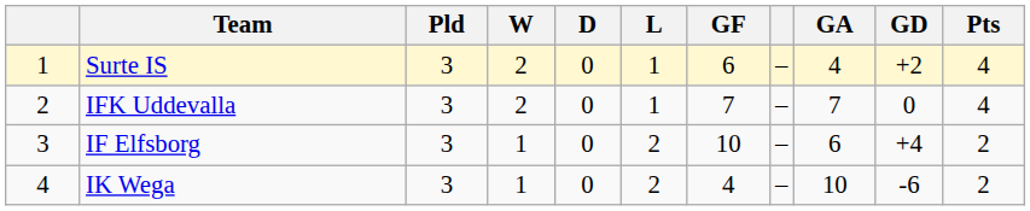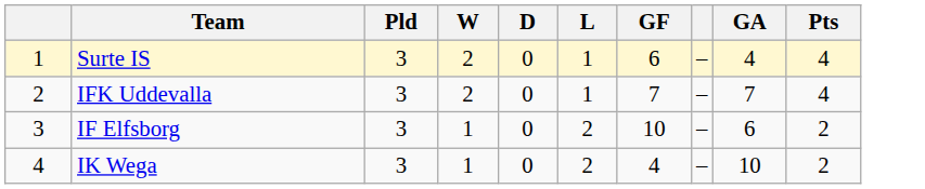 <table class="wikitable" style="text-align: center;">
 <tr>
 <th style="width: 40px;"></th>
 <th style="width: 200px;">Team</th>
 <th style="width: 45px;">Pld</th>
 <th style="width: 35px;">W</th>
 <th style="width: 35px;">D</th>
 <th style="width: 35px;">L</th>
 <th style="width: 45px;">GF</th>
 <th></th>
 <th style="width: 45px;">GA</th>
-<th style="width: 35px;">GD</th>
 <th style="width: 45px;">Pts</th>
 </tr>
 <tr style="background: #fff8d1">
 <td>1</td>
 <td style="text-align: left;"><a href='#'>Surte IS</a></td>
 <td>3</td>
 <td>2</td>
 <td>0</td>
 <td>1</td>
 <td>6</td>
 <td>–</td>
 <td>4</td>
-<td>+2</td>
 <td>4</td>
 </tr>
 <tr>
 <td>2</td>
 <td style="text-align: left;"><a href='#'>IFK Uddevalla</a></td>
 <td>3</td>
 <td>2</td>
 <td>0</td>
 <td>1</td>
 <td>7</td>
 <td>–</td>
 <td>7</td>
-<td>0</td>
 <td>4</td>
 </tr>
 <tr>
 <td>3</td>
 <td style="text-align: left;"><a href='#'>IF Elfsborg</a></td>
 <td>3</td>
 <td>1</td>
 <td>0</td>
 <td>2</td>
 <td>10</td>
 <td>–</td>
 <td>6</td>
-<td>+4</td>
 <td>2</td>
 </tr>
 <tr>
 <td>4</td>
 <td style="text-align: left;"><a href='#'>IK Wega</a></td>
 <td>3</td>
 <td>1</td>
 <td>0</td>
 <td>2</td>
 <td>4</td>
 <td>–</td>
 <td>10</td>
-<td>-6</td>
 <td>2</td>
 </tr>
 </table>
